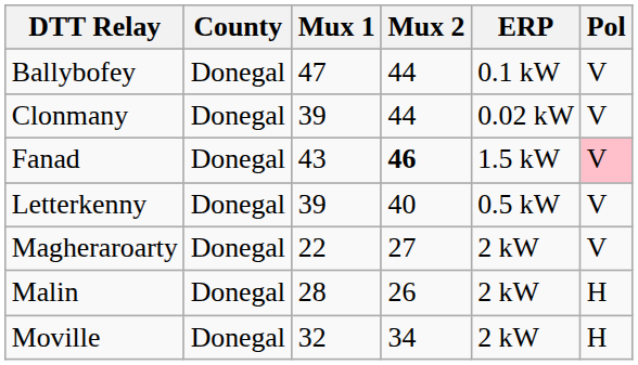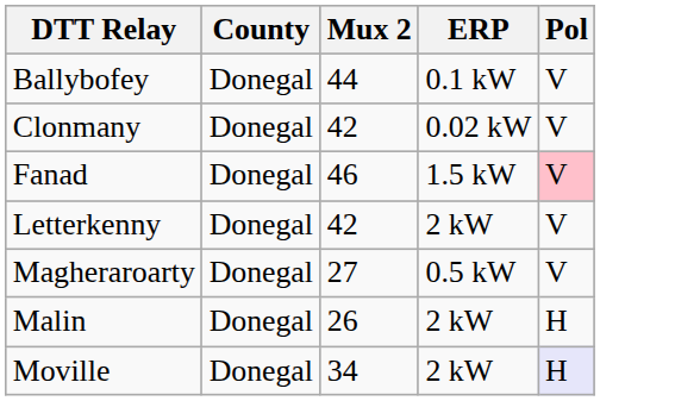 <table class="wikitable sortable">
 <tr>
 <th>DTT Relay</th>
 <th>County</th>
-<th>Mux 1</th>
 <th>Mux 2</th>
 <th>ERP</th>
 <th>Pol</th>
 </tr>
 <tr>
 <td>Ballybofey</td>
 <td>Donegal</td>
-<td>47</td>
 <td>44</td>
 <td>0.1 kW</td>
 <td>V</td>
 </tr>
 <tr>
 <td>Clonmany</td>
 <td>Donegal</td>
-<td>39</td>
-<td>44</td>
+<td>42</td>
 <td>0.02 kW</td>
 <td>V</td>
 </tr>
 <tr>
 <td>Fanad</td>
 <td>Donegal</td>
-<td>43</td>
-<td><strong>46</strong></td>
+<td>46</td>
 <td>1.5 kW</td>
 <td style="background: pink;">V</td>
 </tr>
 <tr>
 <td>Letterkenny</td>
 <td>Donegal</td>
-<td>39</td>
-<td>40</td>
-<td>0.5 kW</td>
+<td>42</td>
+<td>2 kW</td>
 <td>V</td>
 </tr>
 <tr>
 <td>Magheraroarty</td>
 <td>Donegal</td>
-<td>22</td>
 <td>27</td>
-<td>2 kW</td>
+<td>0.5 kW</td>
 <td>V</td>
 </tr>
 <tr>
 <td>Malin</td>
 <td>Donegal</td>
-<td>28</td>
 <td>26</td>
 <td>2 kW</td>
 <td>H</td>
 </tr>
 <tr>
 <td>Moville</td>
 <td>Donegal</td>
-<td>32</td>
 <td>34</td>
 <td>2 kW</td>
-<td>H</td>
+<td style="background: lavender;">H</td>
 </tr>
 </table>
